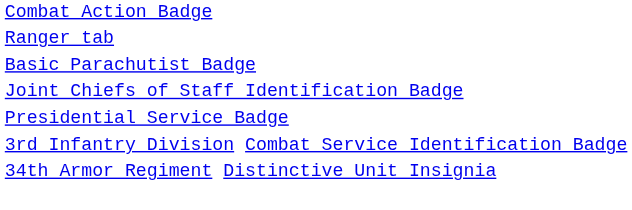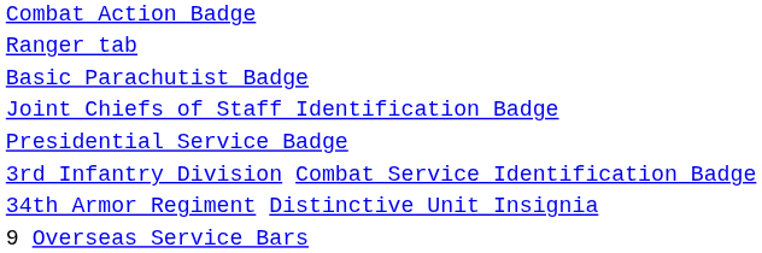 <table>
 <tr>
 <td></td>
 <td><a href='#'>Combat Action Badge</a></td>
 </tr>
 <tr>
 <td></td>
 <td><a href='#'>Ranger tab</a></td>
 </tr>
 <tr>
 <td></td>
 <td><a href='#'>Basic Parachutist Badge</a></td>
 </tr>
 <tr>
 <td></td>
 <td><a href='#'>Joint Chiefs of Staff Identification Badge</a></td>
 </tr>
 <tr>
 <td></td>
 <td><a href='#'>Presidential Service Badge</a></td>
 </tr>
 <tr>
 <td></td>
 <td><a href='#'>3rd Infantry Division</a> <a href='#'>Combat Service Identification Badge</a></td>
 </tr>
 <tr>
 <td></td>
 <td><a href='#'>34th Armor Regiment</a> <a href='#'>Distinctive Unit Insignia</a></td>
 </tr>
+<tr>
+<td></td>
+<td>9 <a href='#'>Overseas Service Bars</a></td>
+</tr>
 </table>
